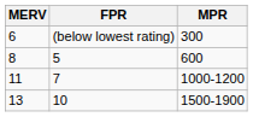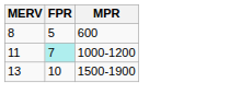 <table class="wikitable">
 <tr>
 <th>MERV</th>
 <th>FPR</th>
 <th>MPR</th>
-</tr>
-<tr>
-<td>6</td>
-<td>(below lowest rating)</td>
-<td>300</td>
 </tr>
 <tr>
 <td>8</td>
 <td>5</td>
 <td>600</td>
 </tr>
 <tr>
 <td>11</td>
-<td>7</td>
+<td style="background: paleturquoise;">7</td>
 <td>1000-1200</td>
 </tr>
 <tr>
 <td>13</td>
 <td>10</td>
 <td>1500-1900</td>
 </tr>
 </table>
